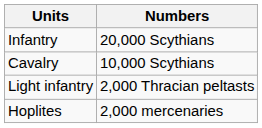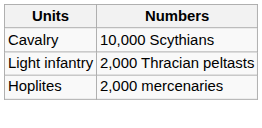 <table class="wikitable" border="1">
 <tr>
 <th><strong>Units</strong></th>
 <th><strong>Numbers</strong></th>
-</tr>
-<tr>
-<td>Infantry</td>
-<td>20,000 Scythians</td>
 </tr>
 <tr>
 <td>Cavalry</td>
 <td>10,000 Scythians</td>
 </tr>
 <tr>
 <td>Light infantry</td>
 <td>2,000 Thracian peltasts</td>
 </tr>
 <tr>
 <td>Hoplites</td>
 <td>2,000 mercenaries</td>
 </tr>
 </table>
